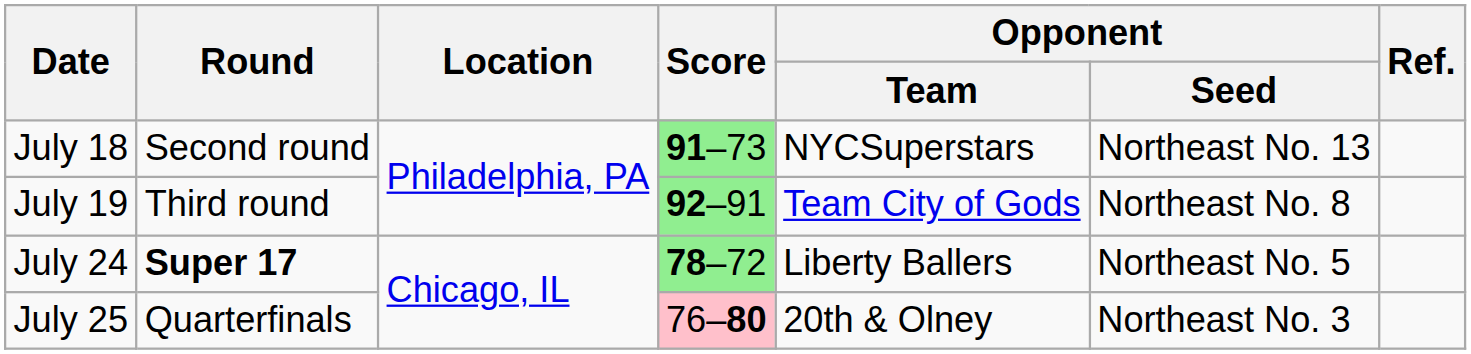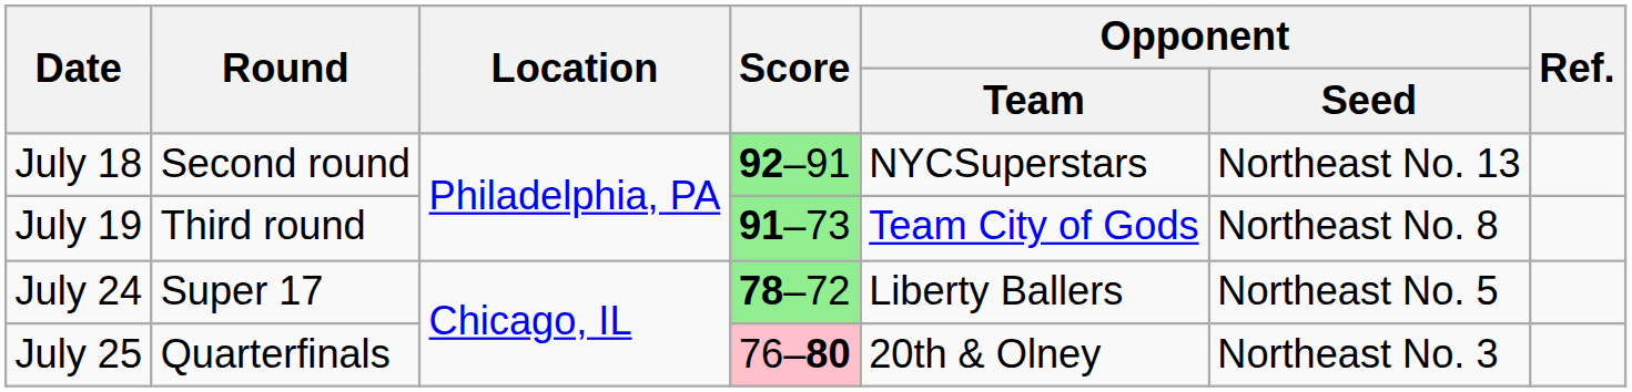 <table class="wikitable">
 <tr>
 <th rowspan=2>Date</th>
 <th rowspan=2>Round</th>
 <th rowspan=2>Location</th>
 <th rowspan=2>Score</th>
 <th colspan=2>Opponent</th>
 <th rowspan=2>Ref.</th>
 </tr>
 <tr>
 <th>Team</th>
 <th>Seed</th>
 </tr>
 <tr>
 <td>July 18</td>
 <td>Second round</td>
 <td rowspan=2><a href='#'>Philadelphia, PA</a></td>
-<td bgcolor=lightgreen><strong>91</strong>–73</td>
+<td bgcolor=lightgreen><strong>92</strong>–91 </td>
 <td>NYCSuperstars</td>
 <td>Northeast No. 13</td>
 <td></td>
 </tr>
 <tr>
 <td>July 19</td>
 <td>Third round</td>
-<td bgcolor=lightgreen><strong>92</strong>–91 </td>
+<td bgcolor=lightgreen><strong>91</strong>–73</td>
 <td><a href='#'>Team City of Gods</a></td>
 <td>Northeast No. 8</td>
 <td></td>
 </tr>
 <tr>
 <td>July 24</td>
-<td><strong>Super 17</strong></td>
+<td>Super 17</td>
 <td rowspan=2><a href='#'>Chicago, IL</a></td>
 <td bgcolor=lightgreen><strong>78</strong>–72</td>
 <td>Liberty Ballers</td>
 <td>Northeast No. 5</td>
 <td></td>
 </tr>
 <tr>
 <td>July 25</td>
 <td>Quarterfinals</td>
 <td bgcolor=pink>76–<strong>80</strong></td>
 <td>20th & Olney</td>
 <td>Northeast No. 3</td>
 <td></td>
 </tr>
 </table>
